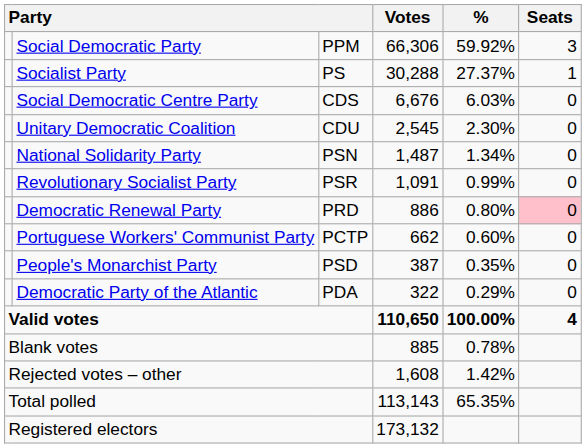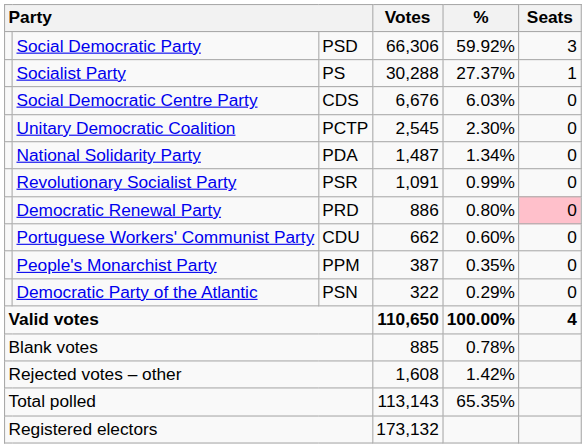 <table class="wikitable" border="1" style="text-align:right;">
 <tr>
 <th style="text-align:left;" colspan=3>Party</th>
 <th align=center width="50">Votes</th>
 <th align=center width="50">%</th>
 <th align=center width="50">Seats</th>
 </tr>
 <tr>
 <td></td>
 <td align=left><a href='#'>Social Democratic Party</a></td>
-<td align=left>PPM</td>
+<td align=left>PSD</td>
 <td>66,306</td>
 <td>59.92%</td>
 <td>3</td>
 </tr>
 <tr>
 <td></td>
 <td align=left><a href='#'>Socialist Party</a></td>
 <td align=left>PS</td>
 <td>30,288</td>
 <td>27.37%</td>
 <td>1</td>
 </tr>
 <tr>
 <td></td>
 <td align=left style="white-space: nowrap;"><a href='#'>Social Democratic Centre Party</a></td>
 <td align=left>CDS</td>
 <td>6,676</td>
 <td>6.03%</td>
 <td>0</td>
 </tr>
 <tr>
 <td></td>
 <td align=left style="white-space: nowrap;"><a href='#'>Unitary Democratic Coalition</a></td>
-<td align=left>CDU</td>
+<td align=left>PCTP</td>
 <td>2,545</td>
 <td>2.30%</td>
 <td>0</td>
 </tr>
 <tr>
 <td></td>
 <td align=left><a href='#'>National Solidarity Party</a></td>
-<td align=left>PSN</td>
+<td align=left>PDA</td>
 <td>1,487</td>
 <td>1.34%</td>
 <td>0</td>
 </tr>
 <tr>
 <td></td>
 <td align=left><a href='#'>Revolutionary Socialist Party</a></td>
 <td align=left>PSR</td>
 <td>1,091</td>
 <td>0.99%</td>
 <td>0</td>
 </tr>
 <tr>
 <td></td>
 <td align=left><a href='#'>Democratic Renewal Party</a></td>
 <td align=left>PRD</td>
 <td>886</td>
 <td>0.80%</td>
 <td style="background: pink;">0</td>
 </tr>
 <tr>
 <td></td>
 <td align=left><a href='#'>Portuguese Workers' Communist Party</a></td>
-<td align=left>PCTP</td>
+<td align=left>CDU</td>
 <td>662</td>
 <td>0.60%</td>
 <td>0</td>
 </tr>
 <tr>
 <td></td>
 <td align=left><a href='#'>People's Monarchist Party</a></td>
-<td align=left>PSD</td>
+<td align=left>PPM</td>
 <td>387</td>
 <td>0.35%</td>
 <td>0</td>
 </tr>
 <tr>
 <td></td>
 <td align=left><a href='#'>Democratic Party of the Atlantic</a></td>
-<td align=left>PDA</td>
+<td align=left>PSN</td>
 <td>322</td>
 <td>0.29%</td>
 <td>0</td>
 </tr>
 <tr style="font-weight:bold">
 <td align=left colspan=3>Valid votes</td>
 <td>110,650</td>
 <td>100.00%</td>
 <td>4</td>
 </tr>
 <tr>
 <td align=left colspan=3>Blank votes</td>
 <td>885</td>
 <td>0.78%</td>
 <td></td>
 </tr>
 <tr>
 <td align=left colspan=3>Rejected votes – other</td>
 <td>1,608</td>
 <td>1.42%</td>
 <td></td>
 </tr>
 <tr>
 <td align=left colspan=3>Total polled</td>
 <td>113,143</td>
 <td>65.35%</td>
 <td></td>
 </tr>
 <tr>
 <td align=left colspan=3>Registered electors</td>
 <td>173,132</td>
 <td></td>
 <td></td>
 </tr>
 </table>
